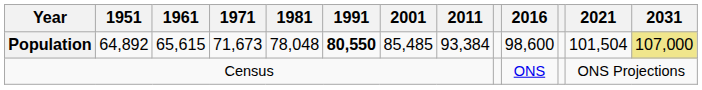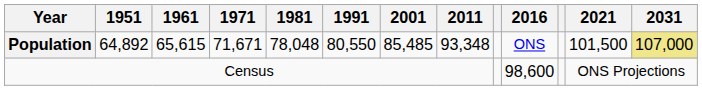 <table class="wikitable" style="border:0; text-align:center; line-height:120%;">
 <tr>
 <th>Year</th>
 <th>1951</th>
 <th>1961</th>
 <th>1971</th>
 <th>1981</th>
 <th>1991</th>
 <th>2001</th>
 <th>2011</th>
 <th></th>
 <th>2016</th>
 <th></th>
 <th>2021</th>
 <th>2031</th>
 </tr>
 <tr style="text-align:center;">
 <th>Population</th>
 <td>64,892</td>
 <td>65,615</td>
-<td>71,673</td>
+<td>71,671</td>
 <td>78,048</td>
-<td><strong>80,550</strong></td>
+<td>80,550</td>
 <td>85,485</td>
-<td>93,384</td>
+<td>93,348</td>
 <td></td>
-<td>98,600</td>
+<td colspan="1" style="text-align:center;font-size:90%;"><a href='#'>ONS</a></td>
 <td></td>
-<td>101,504</td>
+<td>101,500</td>
 <td style="background: khaki;">107,000</td>
 </tr>
 <tr>
 <td colspan="8" style="text-align:center;font-size:90%;">Census</td>
 <td colspan="1" style="text-align:center;font-size:90%;"></td>
-<td colspan="1" style="text-align:center;font-size:90%;"><a href='#'>ONS</a></td>
+<td>98,600</td>
 <td colspan="1" style="text-align:center;font-size:90%;"></td>
 <td colspan="2" style="text-align:center;font-size:90%;">ONS Projections</td>
 </tr>
 </table>
